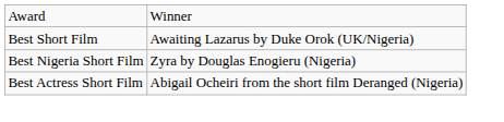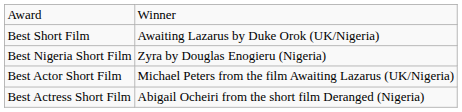 <table class="wikitable">
 <tr>
 <td>Award</td>
 <td>Winner</td>
 </tr>
 <tr>
 <td>Best Short Film</td>
 <td>Awaiting Lazarus by Duke Orok (UK/Nigeria)</td>
 </tr>
 <tr>
 <td>Best Nigeria Short Film</td>
 <td>Zyra by Douglas Enogieru (Nigeria)</td>
 </tr>
 <tr>
+<td>Best Actor Short Film</td>
+<td>Michael Peters from the film Awaiting Lazarus (UK/Nigeria)</td>
+</tr>
+<tr>
 <td>Best Actress Short Film</td>
 <td>Abigail Ocheiri from the short film Deranged (Nigeria)</td>
 </tr>
 </table>
